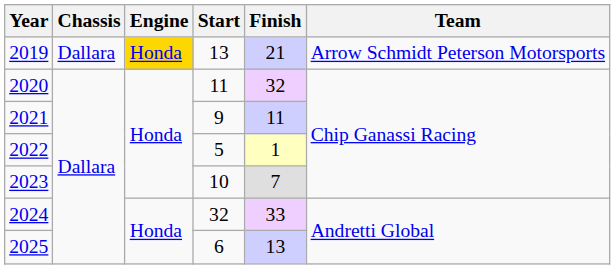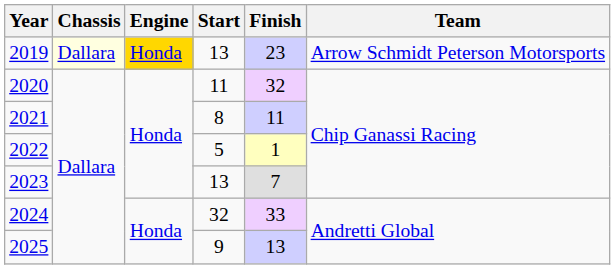 <table class="wikitable" style="font-size: 95%;">
 <tr>
 <th>Year</th>
 <th>Chassis</th>
 <th>Engine</th>
 <th>Start</th>
 <th>Finish</th>
 <th>Team</th>
 </tr>
 <tr>
 <td><a href='#'>2019</a></td>
-<td><a href='#'>Dallara</a></td>
+<td style="background: lightyellow;"><a href='#'>Dallara</a></td>
 <td style="background: gold;"><a href='#'>Honda</a></td>
 <td align=center>13</td>
-<td style="background:#cfcfff; text-align:center;">21</td>
+<td style="background:#cfcfff; text-align:center;">23</td>
 <td nowrap><a href='#'>Arrow Schmidt Peterson Motorsports</a></td>
 </tr>
 <tr>
 <td><a href='#'>2020</a></td>
 <td rowspan=6><a href='#'>Dallara</a></td>
 <td rowspan=4><a href='#'>Honda</a></td>
 <td align=center>11</td>
 <td style="text-align:center; background:#efcfff;">32</td>
 <td rowspan=4 nowrap><a href='#'>Chip Ganassi Racing</a></td>
 </tr>
 <tr>
 <td><a href='#'>2021</a></td>
-<td align=center>9</td>
+<td align=center>8</td>
 <td style="text-align:center; background:#cfcfff;">11</td>
 </tr>
 <tr>
 <td><a href='#'>2022</a></td>
 <td align=center>5</td>
 <td style="text-align:center; background:#ffffbf;">1</td>
 </tr>
 <tr>
 <td><a href='#'>2023</a></td>
-<td align=center>10</td>
+<td align=center>13</td>
 <td style="text-align:center; background:#DFDFDF;">7</td>
 </tr>
 <tr>
 <td><a href='#'>2024</a></td>
 <td rowspan=2><a href='#'>Honda</a></td>
 <td align=center>32</td>
 <td align=center style="background:#efcfff;">33</td>
 <td rowspan=2><a href='#'>Andretti Global</a></td>
 </tr>
 <tr>
 <td><a href='#'>2025</a></td>
-<td align=center>6</td>
+<td align=center>9</td>
 <td align=center style="background:#cfcfff;">13</td>
 </tr>
 </table>
